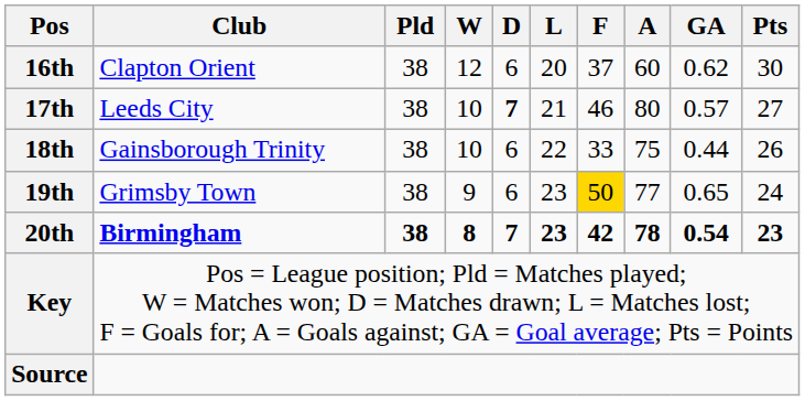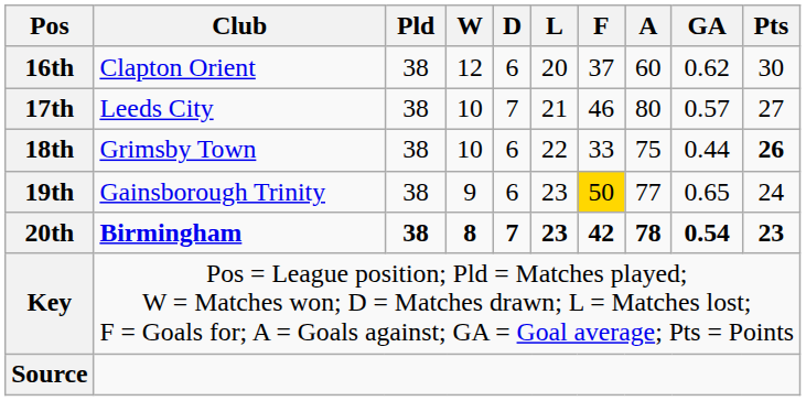 <table class="wikitable" style="text-align:center">
 <tr>
 <th scope="col">Pos</th>
 <th scope="col">Club</th>
 <th scope="col">Pld</th>
 <th scope="col">W</th>
 <th scope="col">D</th>
 <th scope="col">L</th>
 <th scope="col">F</th>
 <th scope="col">A</th>
 <th scope="col">GA</th>
 <th scope="col">Pts</th>
 </tr>
 <tr>
 <th scope="row">16th</th>
 <td align="left"><a href='#'>Clapton Orient</a></td>
 <td>38</td>
 <td>12</td>
 <td>6</td>
 <td>20</td>
 <td>37</td>
 <td>60</td>
 <td>0.62</td>
 <td>30</td>
 </tr>
 <tr>
 <th scope="row">17th</th>
 <td align="left"><a href='#'>Leeds City</a></td>
 <td>38</td>
 <td>10</td>
-<td><strong>7</strong></td>
+<td>7</td>
 <td>21</td>
 <td>46</td>
 <td>80</td>
 <td>0.57</td>
 <td>27</td>
 </tr>
 <tr>
 <th scope="row">18th</th>
-<td align="left"><a href='#'>Gainsborough Trinity</a></td>
+<td align="left"><a href='#'>Grimsby Town</a></td>
 <td>38</td>
 <td>10</td>
 <td>6</td>
 <td>22</td>
 <td>33</td>
 <td>75</td>
 <td>0.44</td>
-<td>26</td>
+<td><strong>26</strong></td>
 </tr>
 <tr>
 <th scope="row">19th</th>
-<td align="left"><a href='#'>Grimsby Town</a></td>
+<td align="left"><a href='#'>Gainsborough Trinity</a></td>
 <td>38</td>
 <td>9</td>
 <td>6</td>
 <td>23</td>
 <td style="background: gold;">50</td>
 <td>77</td>
 <td>0.65</td>
 <td>24</td>
 </tr>
 <tr style="font-weight:bold">
 <th scope="row">20th</th>
 <td align="left"><a href='#'>Birmingham</a></td>
 <td>38</td>
 <td>8</td>
 <td>7</td>
 <td>23</td>
 <td>42</td>
 <td>78</td>
 <td>0.54</td>
 <td>23</td>
 </tr>
 <tr>
 <th scope="row">Key</th>
 <td colspan="9">Pos = League position; Pld = Matches played;<br>W = Matches won; D = Matches drawn; L = Matches lost;<br>F = Goals for; A = Goals against; GA = <a href='#'>Goal average</a>; Pts = Points</td>
 </tr>
 <tr>
 <th scope="row">Source</th>
 <td colspan="9"></td>
 </tr>
 </table>
